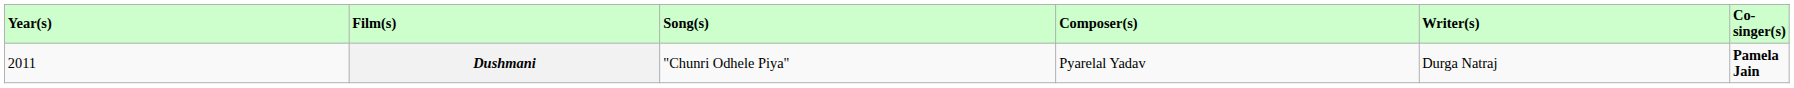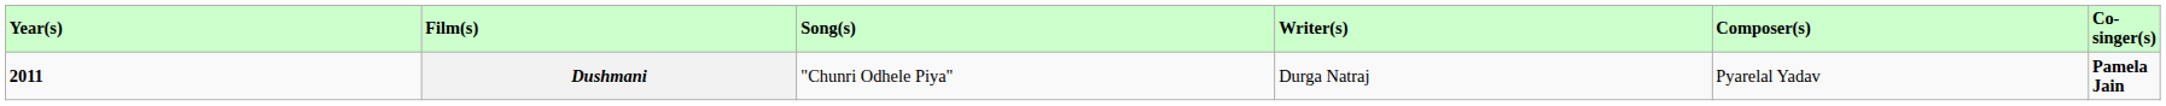 <table class=wikitable plainrowheaders style=width:100%; textcolor:#000:>
 <tr style=background:#cfc; text-align:center;>
 <td scope=col style=width:20%;><strong>Year(s)</strong></td>
 <td scope=col style=width:18%;><strong>Film(s)</strong></td>
 <td scope=col style=width:23%;><strong>Song(s)</strong></td>
+<td scope=col style=width:21%;><strong>Writer(s)</strong></td>
 <td scope=col style=width:21%;><strong>Composer(s)</strong></td>
-<td scope=col style=width:21%;><strong>Writer(s)</strong></td>
 <td scope=col style=width:21%;><strong>Co-singer(s)</strong></td>
 </tr>
 <tr>
-<td>2011</td>
+<td><strong>2011</strong></td>
 <th><em>Dushmani</em></th>
 <td>"Chunri Odhele Piya"</td>
+<td>Durga Natraj</td>
 <td>Pyarelal Yadav</td>
-<td>Durga Natraj</td>
 <td><strong>Pamela Jain</strong></td>
 </tr>
 </table>
